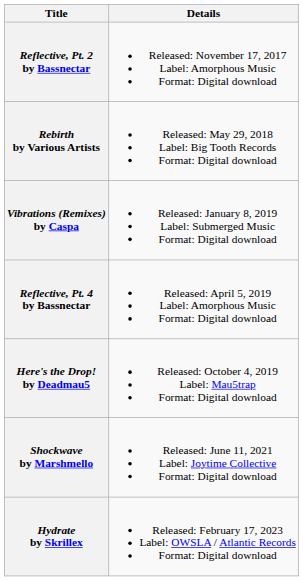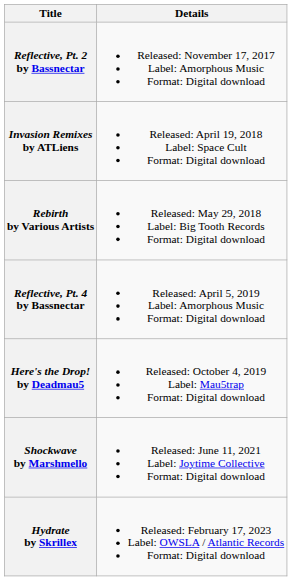 <table class="wikitable plainrowheaders" style="text-align:center;">
 <tr>
 <th scope="col">Title</th>
 <th scope="col">Details</th>
 </tr>
 <tr>
 <th scope="row"><em>Reflective, Pt. 2</em><br>by <a href='#'>Bassnectar</a></th>
 <td><br><ul><li>Released: November 17, 2017</li><li>Label: Amorphous Music</li><li>Format: Digital download</li></ul></td>
 </tr>
 <tr>
+<th scope="row"><em>Invasion Remixes</em><br>by ATLiens</th>
+<td><br><ul><li>Released: April 19, 2018</li><li>Label: Space Cult</li><li>Format: Digital download</li></ul></td>
+</tr>
+<tr>
 <th scope="row"><em>Rebirth</em><br>by Various Artists</th>
 <td><br><ul><li>Released: May 29, 2018</li><li>Label: Big Tooth Records</li><li>Format: Digital download</li></ul></td>
-</tr>
-<tr>
-<th scope="row"><em>Vibrations (Remixes)</em><br>by <a href='#'>Caspa</a></th>
-<td><br><ul><li>Released: January 8, 2019</li><li>Label: Submerged Music</li><li>Format: Digital download</li></ul></td>
 </tr>
 <tr>
 <th scope="row"><em>Reflective, Pt. 4</em><br>by Bassnectar</th>
 <td><br><ul><li>Released: April 5, 2019</li><li>Label: Amorphous Music</li><li>Format: Digital download</li></ul></td>
 </tr>
 <tr>
 <th scope="row"><em>Here's the Drop!</em><br>by <a href='#'>Deadmau5</a></th>
 <td><br><ul><li>Released: October 4, 2019</li><li>Label: <a href='#'>Mau5trap</a></li><li>Format: Digital download</li></ul></td>
 </tr>
 <tr>
 <th scope="row"><em>Shockwave</em><br>by <a href='#'>Marshmello</a></th>
 <td><br><ul><li>Released: June 11, 2021</li><li>Label: <a href='#'>Joytime Collective</a></li><li>Format: Digital download</li></ul></td>
 </tr>
 <tr>
 <th scope="row"><em>Hydrate</em><br>by <a href='#'>Skrillex</a></th>
 <td><br><ul><li>Released: February 17, 2023</li><li>Label: <a href='#'>OWSLA</a> / <a href='#'>Atlantic Records</a></li><li>Format: Digital download</li></ul></td>
 </tr>
 </table>
